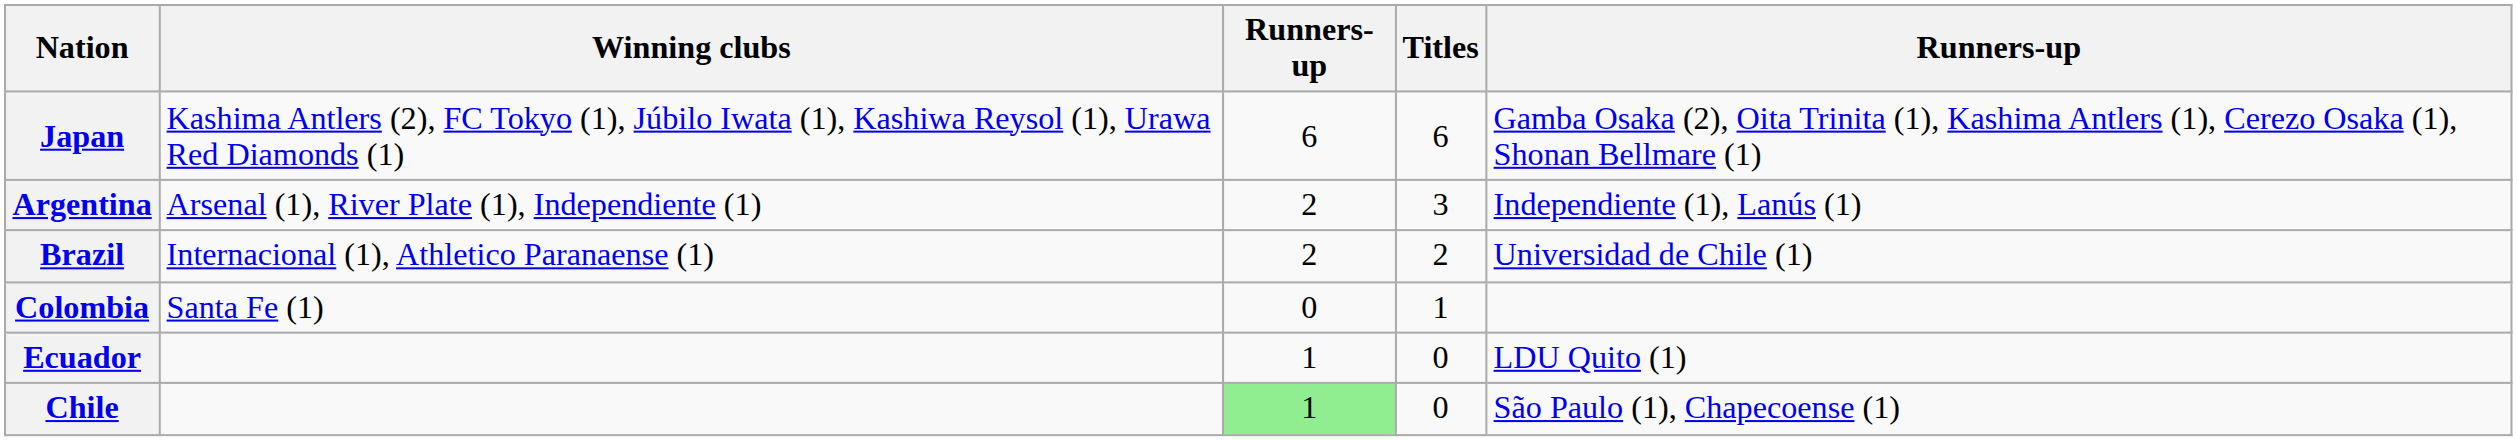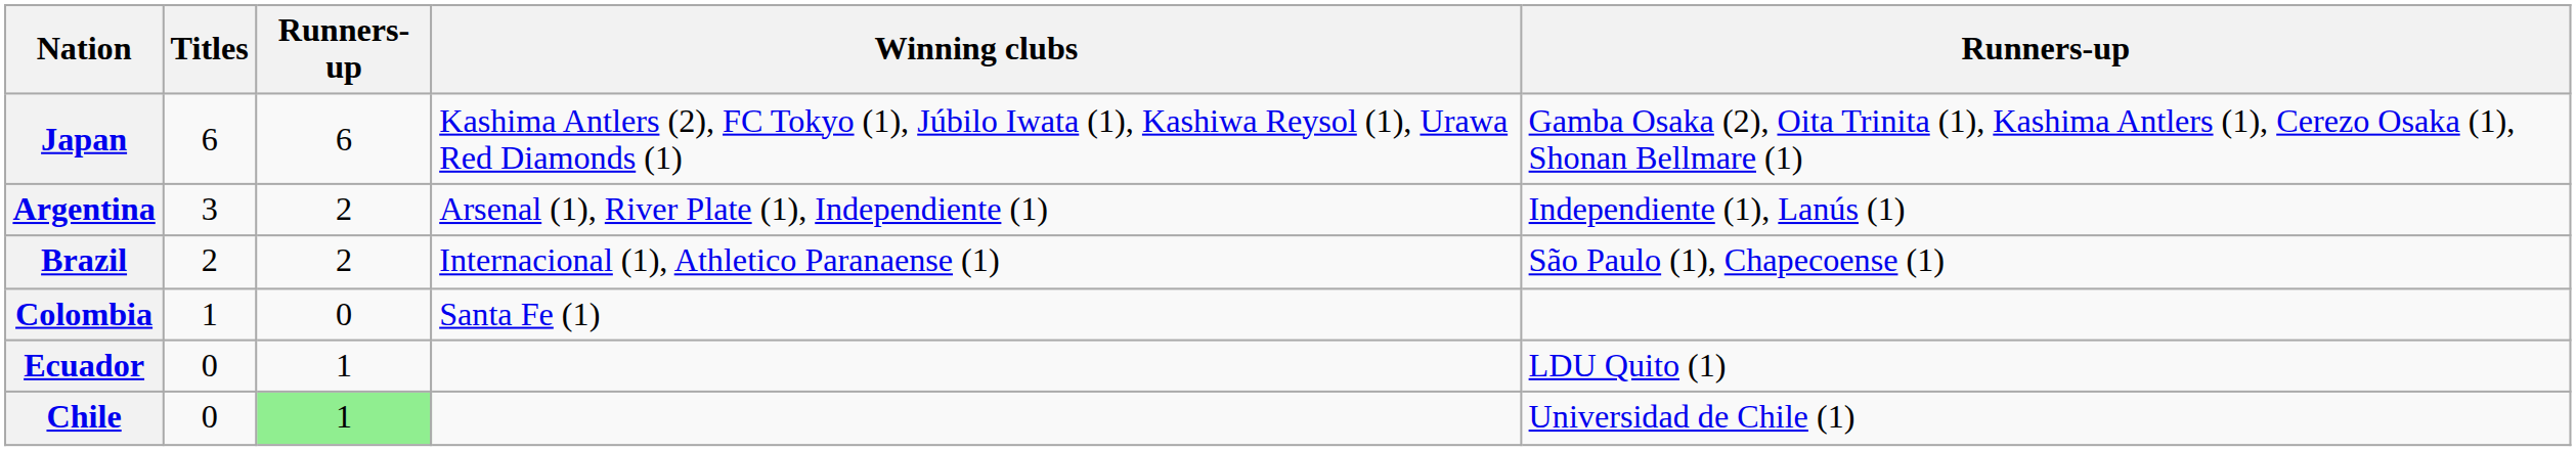 <table class="wikitable plainrowheaders sortable">
 <tr>
 <th scope="col">Nation</th>
+<th scope="col">Titles</th>
+<th scope="col">Runners-up</th>
 <th scope="col">Winning clubs</th>
-<th scope="col">Runners-up</th>
-<th scope="col">Titles</th>
 <th scope="col">Runners-up</th>
 </tr>
 <tr>
 <th scope=row> <a href='#'>Japan</a></th>
-<td><a href='#'>Kashima Antlers</a> (2), <a href='#'>FC Tokyo</a> (1), <a href='#'>Júbilo Iwata</a> (1), <a href='#'>Kashiwa Reysol</a> (1), <a href='#'>Urawa Red Diamonds</a> (1)</td>
 <td align=center>6</td>
 <td align=center>6</td>
+<td><a href='#'>Kashima Antlers</a> (2), <a href='#'>FC Tokyo</a> (1), <a href='#'>Júbilo Iwata</a> (1), <a href='#'>Kashiwa Reysol</a> (1), <a href='#'>Urawa Red Diamonds</a> (1)</td>
 <td><a href='#'>Gamba Osaka</a> (2), <a href='#'>Oita Trinita</a> (1), <a href='#'>Kashima Antlers</a> (1), <a href='#'>Cerezo Osaka</a> (1), <a href='#'>Shonan Bellmare</a> (1)</td>
 </tr>
 <tr>
 <th scope=row> <a href='#'>Argentina</a></th>
+<td align=center>3</td>
+<td align=center>2</td>
 <td><a href='#'>Arsenal</a> (1), <a href='#'>River Plate</a> (1), <a href='#'>Independiente</a> (1)</td>
-<td align=center>2</td>
-<td align=center>3</td>
 <td><a href='#'>Independiente</a> (1), <a href='#'>Lanús</a> (1)</td>
 </tr>
 <tr>
 <th scope=row> <a href='#'>Brazil</a></th>
-<td><a href='#'>Internacional</a> (1), <a href='#'>Athletico Paranaense</a> (1)</td>
 <td align=center>2</td>
 <td align=center>2</td>
-<td><a href='#'>Universidad de Chile</a> (1)</td>
+<td><a href='#'>Internacional</a> (1), <a href='#'>Athletico Paranaense</a> (1)</td>
+<td><a href='#'>São Paulo</a> (1), <a href='#'>Chapecoense</a> (1)</td>
 </tr>
 <tr>
 <th scope=row> <a href='#'>Colombia</a></th>
+<td align=center>1</td>
+<td align=center>0</td>
 <td><a href='#'>Santa Fe</a> (1)</td>
-<td align=center>0</td>
-<td align=center>1</td>
 <td></td>
 </tr>
 <tr>
 <th scope=row> <a href='#'>Ecuador</a></th>
+<td align=center>0</td>
+<td align=center>1</td>
 <td></td>
-<td align=center>1</td>
-<td align=center>0</td>
 <td><a href='#'>LDU Quito</a> (1)</td>
 </tr>
 <tr>
 <th scope=row> <a href='#'>Chile</a></th>
+<td align=center>0</td>
+<td align=center style="background: lightgreen;">1</td>
 <td></td>
-<td align=center style="background: lightgreen;">1</td>
-<td align=center>0</td>
-<td><a href='#'>São Paulo</a> (1), <a href='#'>Chapecoense</a> (1)</td>
+<td><a href='#'>Universidad de Chile</a> (1)</td>
 </tr>
 </table>
